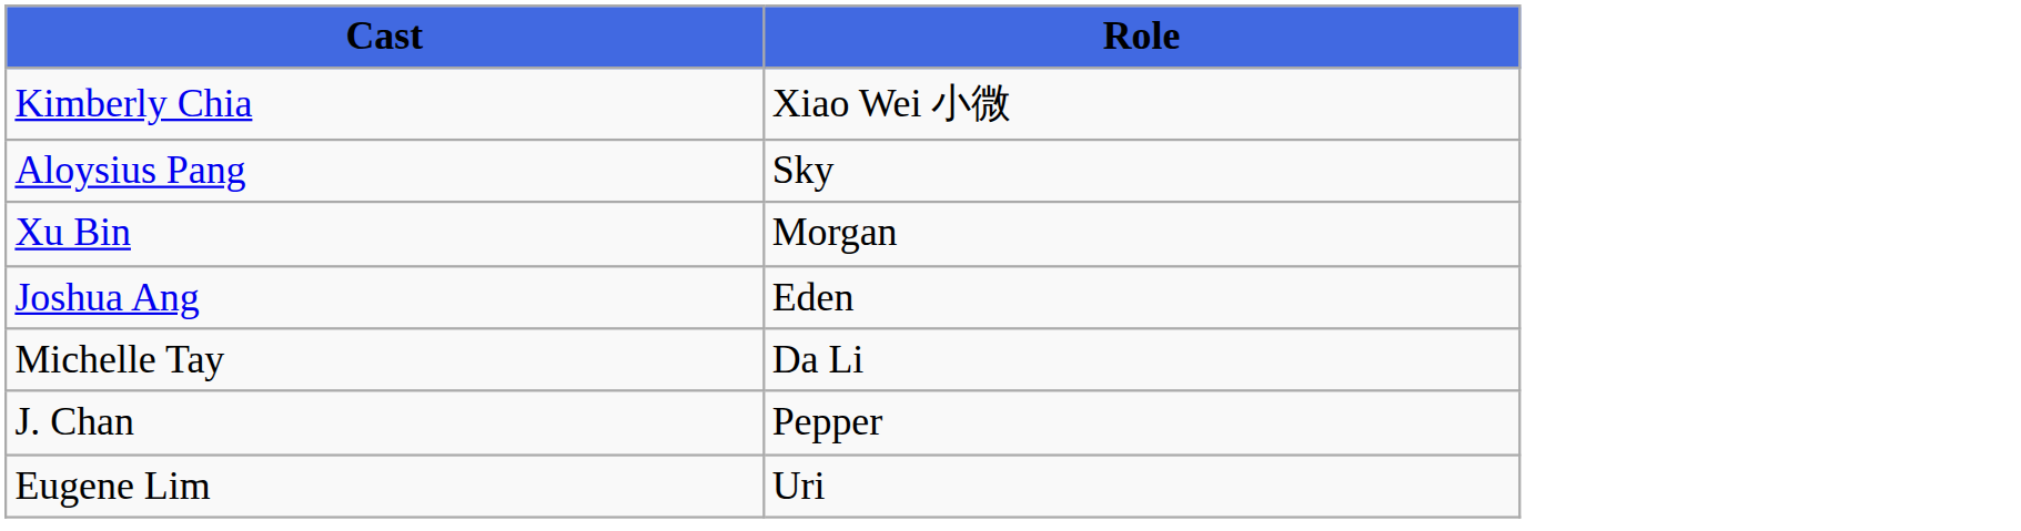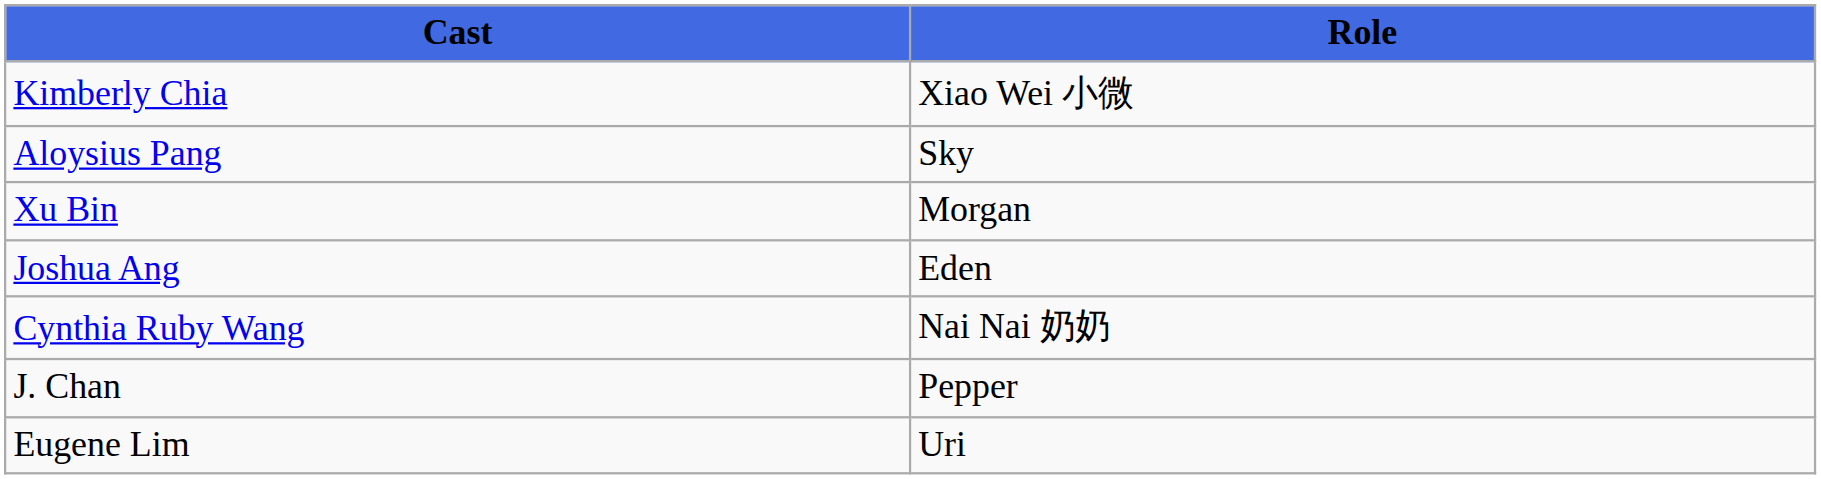 <table class="wikitable">
 <tr>
 <th style="background:RoyalBlue; width:17%">Cast</th>
 <th style="background:RoyalBlue; width:17%">Role</th>
 </tr>
 <tr>
 <td><a href='#'>Kimberly Chia</a></td>
 <td>Xiao Wei 小微</td>
 </tr>
 <tr>
 <td><a href='#'>Aloysius Pang</a></td>
 <td>Sky</td>
 </tr>
 <tr>
 <td><a href='#'>Xu Bin</a></td>
 <td>Morgan</td>
 </tr>
 <tr>
 <td><a href='#'>Joshua Ang</a></td>
 <td>Eden</td>
 </tr>
 <tr>
-<td>Michelle Tay</td>
-<td>Da Li</td>
+<td><a href='#'>Cynthia Ruby Wang</a></td>
+<td>Nai Nai 奶奶</td>
 </tr>
 <tr>
 <td>J. Chan</td>
 <td>Pepper</td>
 </tr>
 <tr>
 <td>Eugene Lim</td>
 <td>Uri</td>
 </tr>
 </table>
